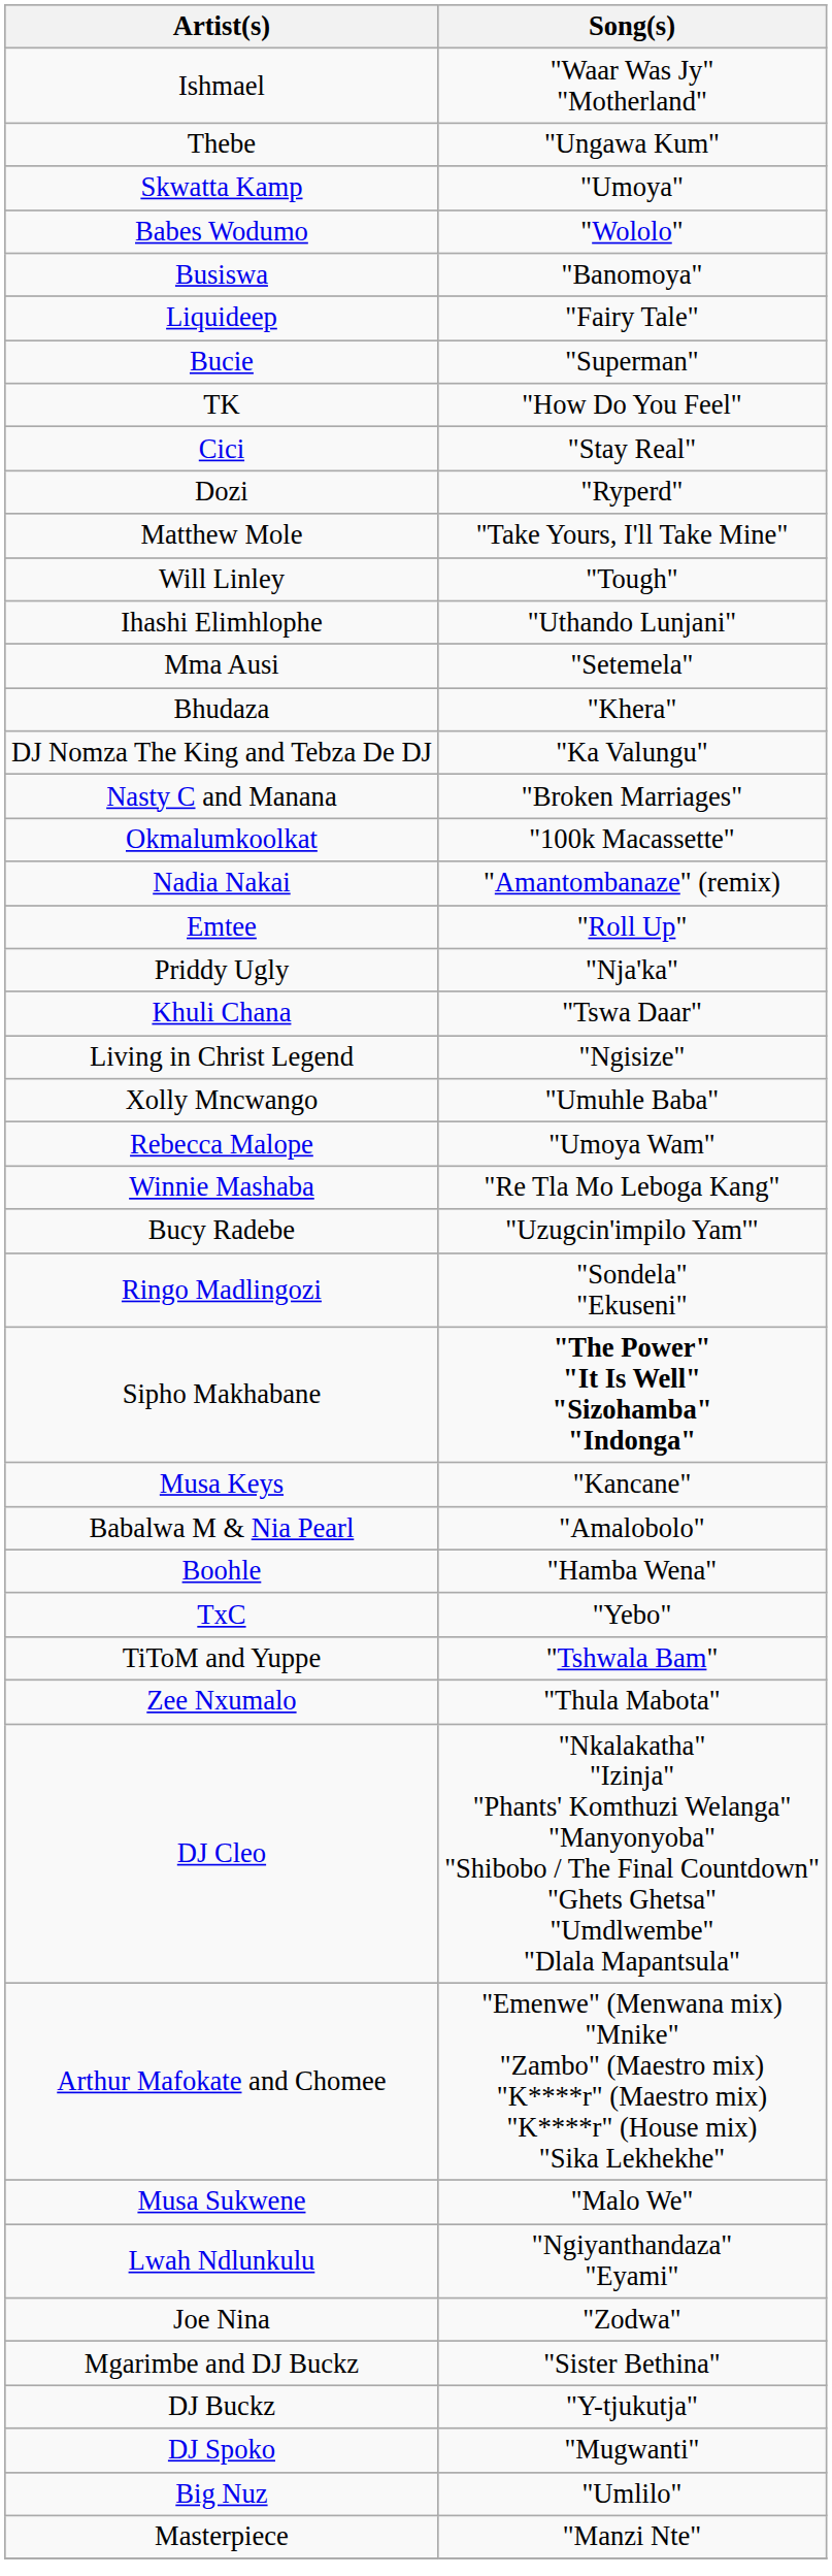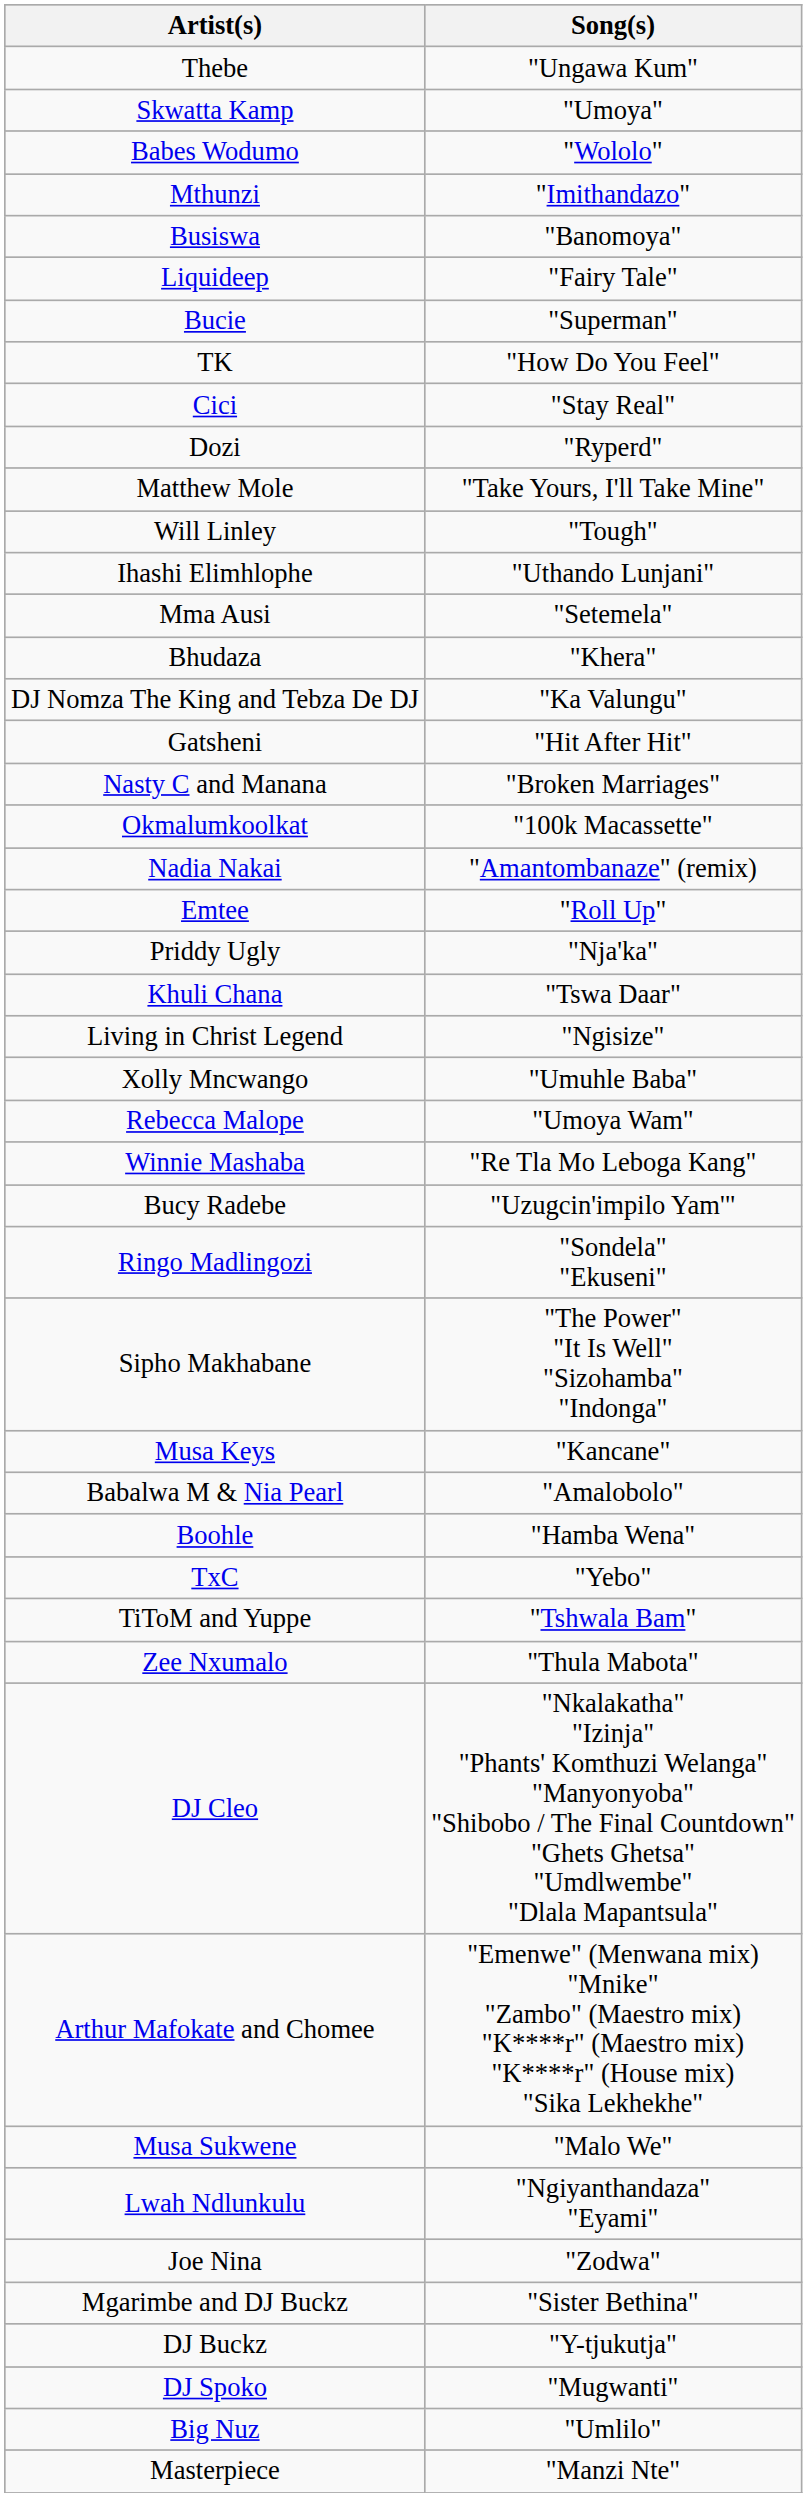 <table class="wikitable sortable plainrowheaders" style="text-align:center">
 <tr>
 <th scope="col">Artist(s)</th>
 <th scope="col">Song(s)</th>
-</tr>
-<tr>
-<td>Ishmael</td>
-<td>"Waar Was Jy"<br>"Motherland"</td>
 </tr>
 <tr>
 <td>Thebe</td>
 <td>"Ungawa Kum"</td>
 </tr>
 <tr>
 <td><a href='#'>Skwatta Kamp</a></td>
 <td>"Umoya"</td>
 </tr>
 <tr>
 <td><a href='#'>Babes Wodumo</a></td>
 <td>"<a href='#'>Wololo</a>"</td>
+</tr>
+<tr>
+<td><a href='#'>Mthunzi</a></td>
+<td>"<a href='#'>Imithandazo</a>"</td>
 </tr>
 <tr>
 <td><a href='#'>Busiswa</a></td>
 <td>"Banomoya"</td>
 </tr>
 <tr>
 <td><a href='#'>Liquideep</a></td>
 <td>"Fairy Tale"</td>
 </tr>
 <tr>
 <td><a href='#'>Bucie</a></td>
 <td>"Superman"</td>
 </tr>
 <tr>
 <td>TK</td>
 <td>"How Do You Feel"</td>
 </tr>
 <tr>
 <td><a href='#'>Cici</a></td>
 <td>"Stay Real"</td>
 </tr>
 <tr>
 <td>Dozi</td>
 <td>"Ryperd"</td>
 </tr>
 <tr>
 <td>Matthew Mole</td>
 <td>"Take Yours, I'll Take Mine"</td>
 </tr>
 <tr>
 <td>Will Linley</td>
 <td>"Tough"</td>
 </tr>
 <tr>
 <td>Ihashi Elimhlophe</td>
 <td>"Uthando Lunjani"</td>
 </tr>
 <tr>
 <td>Mma Ausi</td>
 <td>"Setemela"</td>
 </tr>
 <tr>
 <td>Bhudaza</td>
 <td>"Khera"</td>
 </tr>
 <tr>
 <td>DJ Nomza The King and Tebza De DJ</td>
 <td>"Ka Valungu"</td>
+</tr>
+<tr>
+<td>Gatsheni</td>
+<td>"Hit After Hit"</td>
 </tr>
 <tr>
 <td><a href='#'>Nasty C</a> and Manana</td>
 <td>"Broken Marriages"</td>
 </tr>
 <tr>
 <td><a href='#'>Okmalumkoolkat</a></td>
 <td>"100k Macassette"</td>
 </tr>
 <tr>
 <td><a href='#'>Nadia Nakai</a></td>
 <td>"<a href='#'>Amantombanaze</a>" (remix)</td>
 </tr>
 <tr>
 <td><a href='#'>Emtee</a></td>
 <td>"<a href='#'>Roll Up</a>"</td>
 </tr>
 <tr>
 <td>Priddy Ugly</td>
 <td>"Nja'ka"</td>
 </tr>
 <tr>
 <td><a href='#'>Khuli Chana</a></td>
 <td>"Tswa Daar"</td>
 </tr>
 <tr>
 <td>Living in Christ Legend</td>
 <td>"Ngisize"</td>
 </tr>
 <tr>
 <td>Xolly Mncwango</td>
 <td>"Umuhle Baba"</td>
 </tr>
 <tr>
 <td><a href='#'>Rebecca Malope</a></td>
 <td>"Umoya Wam"</td>
 </tr>
 <tr>
 <td><a href='#'>Winnie Mashaba</a></td>
 <td>"Re Tla Mo Leboga Kang"</td>
 </tr>
 <tr>
 <td>Bucy Radebe</td>
 <td>"Uzugcin'impilo Yam'"</td>
 </tr>
 <tr>
 <td><a href='#'>Ringo Madlingozi</a></td>
 <td>"Sondela"<br>"Ekuseni"</td>
 </tr>
 <tr>
 <td>Sipho Makhabane</td>
-<td><strong>"The Power"<br>"It Is Well"<br>"Sizohamba"<br>"Indonga"</strong></td>
+<td>"The Power"<br>"It Is Well"<br>"Sizohamba"<br>"Indonga"</td>
 </tr>
 <tr>
 <td><a href='#'>Musa Keys</a></td>
 <td>"Kancane"</td>
 </tr>
 <tr>
 <td>Babalwa M & <a href='#'>Nia Pearl</a></td>
 <td>"Amalobolo"</td>
 </tr>
 <tr>
 <td><a href='#'>Boohle</a></td>
 <td>"Hamba Wena"</td>
 </tr>
 <tr>
 <td><a href='#'>TxC</a></td>
 <td>"Yebo"</td>
 </tr>
 <tr>
 <td>TiToM and Yuppe</td>
 <td>"<a href='#'>Tshwala Bam</a>"</td>
 </tr>
 <tr>
 <td><a href='#'>Zee Nxumalo</a></td>
 <td>"Thula Mabota"</td>
 </tr>
 <tr>
 <td><a href='#'>DJ Cleo</a></td>
 <td>"Nkalakatha"<br>"Izinja"<br>"Phants' Komthuzi Welanga"<br>"Manyonyoba"<br>"Shibobo / The Final Countdown"<br>"Ghets Ghetsa"<br>"Umdlwembe"<br>"Dlala Mapantsula"</td>
 </tr>
 <tr>
 <td><a href='#'>Arthur Mafokate</a> and Chomee</td>
 <td>"Emenwe" (Menwana mix)<br>"Mnike"<br>"Zambo" (Maestro mix)<br>"K****r" (Maestro mix)<br>"K****r" (House mix)<br>"Sika Lekhekhe"</td>
 </tr>
 <tr>
 <td><a href='#'>Musa Sukwene</a></td>
 <td>"Malo We"</td>
 </tr>
 <tr>
 <td><a href='#'>Lwah Ndlunkulu</a></td>
 <td>"Ngiyanthandaza"<br>"Eyami"</td>
 </tr>
 <tr>
 <td>Joe Nina</td>
 <td>"Zodwa"</td>
 </tr>
 <tr>
 <td>Mgarimbe and DJ Buckz</td>
 <td>"Sister Bethina"</td>
 </tr>
 <tr>
 <td>DJ Buckz</td>
 <td>"Y-tjukutja"</td>
 </tr>
 <tr>
 <td><a href='#'>DJ Spoko</a></td>
 <td>"Mugwanti"</td>
 </tr>
 <tr>
 <td><a href='#'>Big Nuz</a></td>
 <td>"Umlilo"</td>
 </tr>
 <tr>
 <td>Masterpiece</td>
 <td>"Manzi Nte"</td>
 </tr>
 <tr>
 </tr>
 </table>
